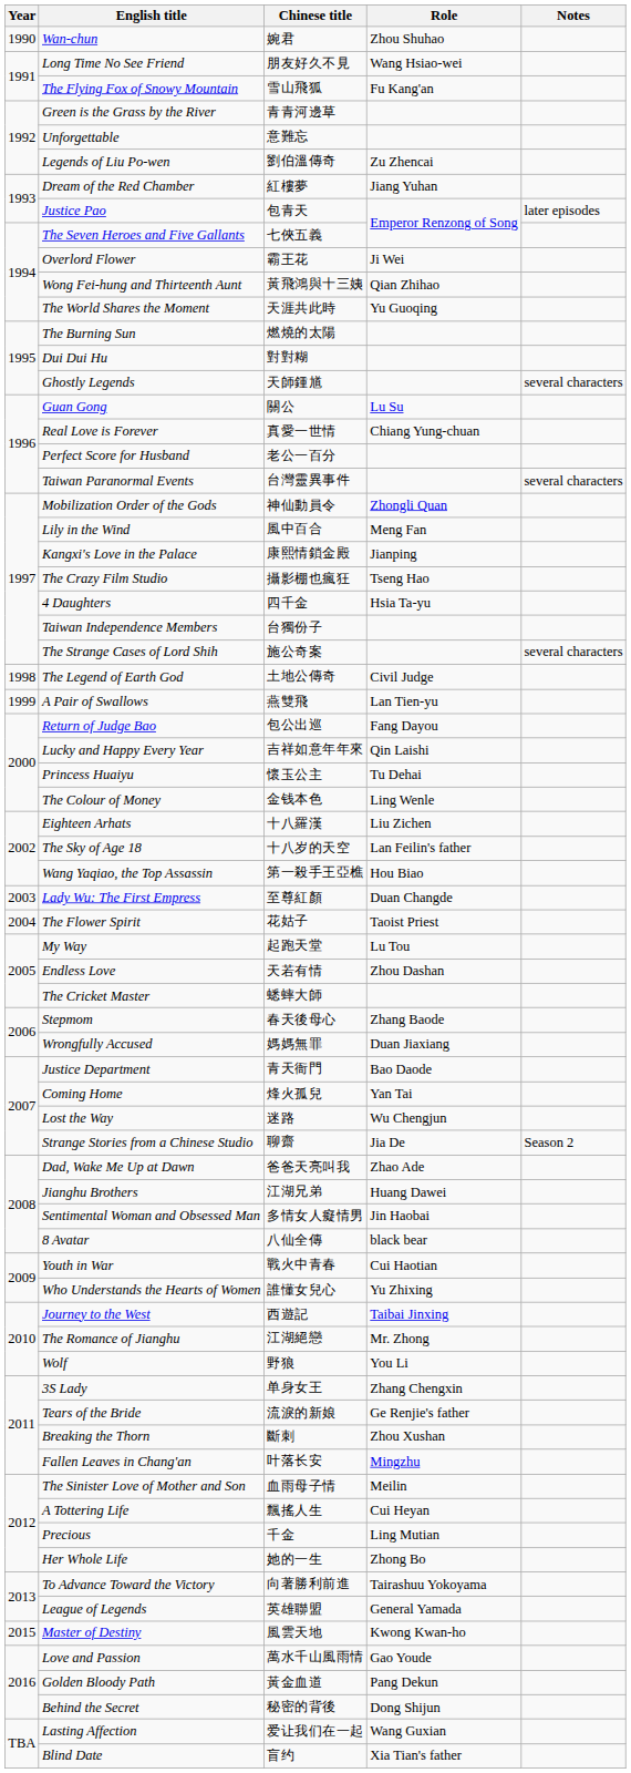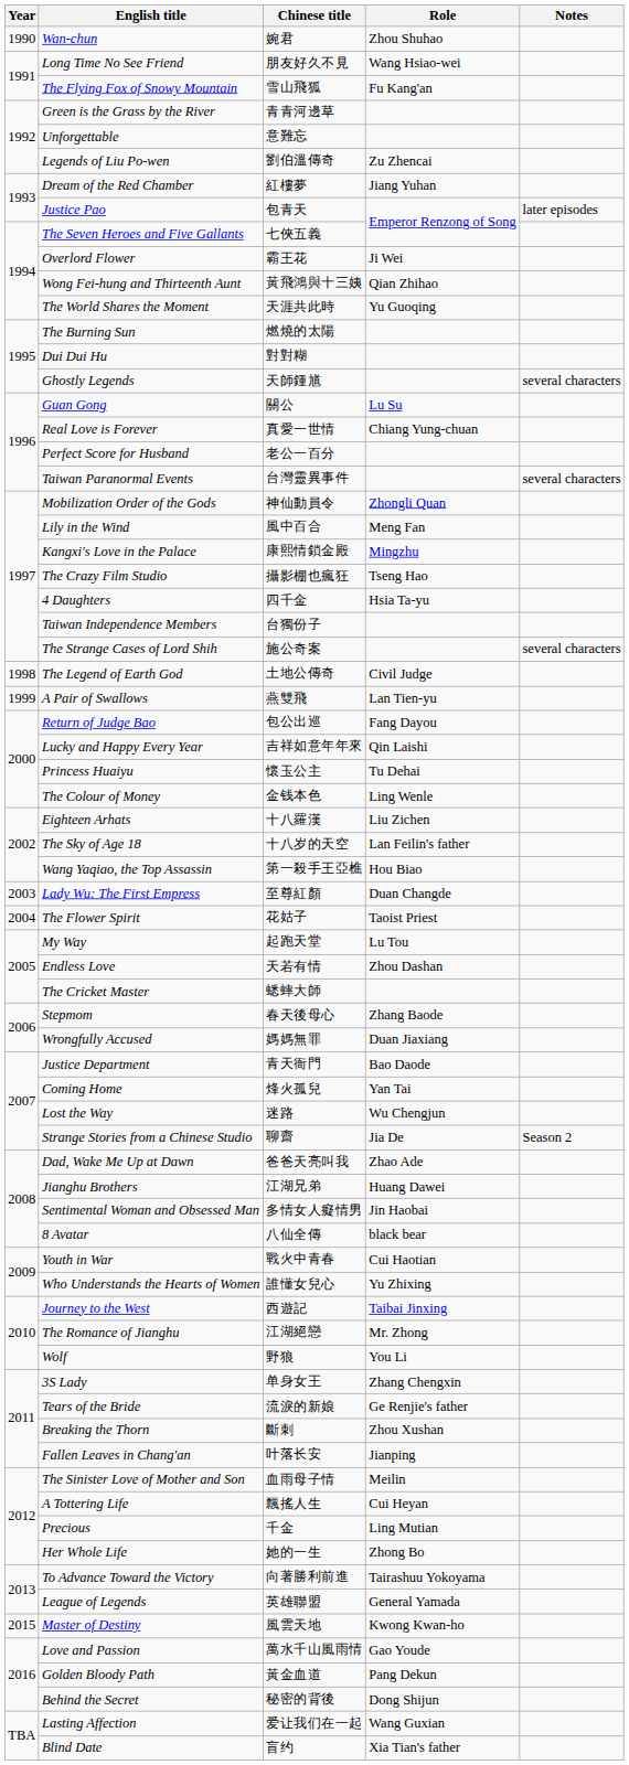 <table class="wikitable sortable">
 <tr>
 <th>Year</th>
 <th>English title</th>
 <th>Chinese title</th>
 <th>Role</th>
 <th class="unsortable">Notes</th>
 </tr>
 <tr>
 <td>1990</td>
 <td><em><a href='#'>Wan-chun</a></em></td>
 <td>婉君</td>
 <td>Zhou Shuhao</td>
 <td></td>
 </tr>
 <tr>
 <td rowspan=2>1991</td>
 <td><em>Long Time No See Friend</em></td>
 <td>朋友好久不見</td>
 <td>Wang Hsiao-wei</td>
 <td></td>
 </tr>
 <tr>
 <td><em><a href='#'>The Flying Fox of Snowy Mountain</a></em></td>
 <td>雪山飛狐</td>
 <td>Fu Kang'an</td>
 <td></td>
 </tr>
 <tr>
 <td rowspan=3>1992</td>
 <td><em>Green is the Grass by the River</em></td>
 <td>青青河邊草</td>
 <td></td>
 <td></td>
 </tr>
 <tr>
 <td><em>Unforgettable</em></td>
 <td>意難忘</td>
 <td></td>
 <td></td>
 </tr>
 <tr>
 <td><em>Legends of Liu Po-wen</em></td>
 <td>劉伯溫傳奇</td>
 <td>Zu Zhencai</td>
 <td></td>
 </tr>
 <tr>
 <td rowspan=2>1993</td>
 <td><em>Dream of the Red Chamber</em></td>
 <td>紅樓夢</td>
 <td>Jiang Yuhan</td>
 <td></td>
 </tr>
 <tr>
 <td><em><a href='#'>Justice Pao</a></em></td>
 <td>包青天</td>
 <td rowspan=2><a href='#'>Emperor Renzong of Song</a></td>
 <td>later episodes</td>
 </tr>
 <tr>
 <td rowspan=4>1994</td>
 <td><em><a href='#'>The Seven Heroes and Five Gallants</a></em></td>
 <td>七俠五義</td>
 <td></td>
 </tr>
 <tr>
 <td><em>Overlord Flower</em></td>
 <td>霸王花</td>
 <td>Ji Wei</td>
 <td></td>
 </tr>
 <tr>
 <td><em>Wong Fei-hung and Thirteenth Aunt</em></td>
 <td>黃飛鴻與十三姨</td>
 <td>Qian Zhihao</td>
 <td></td>
 </tr>
 <tr>
 <td><em>The World Shares the Moment</em></td>
 <td>天涯共此時</td>
 <td>Yu Guoqing</td>
 <td></td>
 </tr>
 <tr>
 <td rowspan=3>1995</td>
 <td><em>The Burning Sun</em></td>
 <td>燃燒的太陽</td>
 <td></td>
 <td></td>
 </tr>
 <tr>
 <td><em>Dui Dui Hu</em></td>
 <td>對對糊</td>
 <td></td>
 <td></td>
 </tr>
 <tr>
 <td><em>Ghostly Legends</em></td>
 <td>天師鍾馗</td>
 <td></td>
 <td>several characters</td>
 </tr>
 <tr>
 <td rowspan=4>1996</td>
 <td><em><a href='#'>Guan Gong</a></em></td>
 <td>關公</td>
 <td><a href='#'>Lu Su</a></td>
 <td></td>
 </tr>
 <tr>
 <td><em>Real Love is Forever</em></td>
 <td>真愛一世情</td>
 <td>Chiang Yung-chuan</td>
 <td></td>
 </tr>
 <tr>
 <td><em>Perfect Score for Husband</em></td>
 <td>老公一百分</td>
 <td></td>
 <td></td>
 </tr>
 <tr>
 <td><em>Taiwan Paranormal Events</em></td>
 <td>台灣靈異事件</td>
 <td></td>
 <td>several characters</td>
 </tr>
 <tr>
 <td rowspan=7>1997</td>
 <td><em>Mobilization Order of the Gods</em></td>
 <td>神仙動員令</td>
 <td><a href='#'>Zhongli Quan</a></td>
 <td></td>
 </tr>
 <tr>
 <td><em>Lily in the Wind</em></td>
 <td>風中百合</td>
 <td>Meng Fan</td>
 <td></td>
 </tr>
 <tr>
 <td><em>Kangxi's Love in the Palace</em></td>
 <td>康熙情鎖金殿</td>
-<td>Jianping</td>
+<td><a href='#'>Mingzhu</a></td>
 <td></td>
 </tr>
 <tr>
 <td><em>The Crazy Film Studio</em></td>
 <td>攝影棚也瘋狂</td>
 <td>Tseng Hao</td>
 <td></td>
 </tr>
 <tr>
 <td><em>4 Daughters</em></td>
 <td>四千金</td>
 <td>Hsia Ta-yu</td>
 <td></td>
 </tr>
 <tr>
 <td><em>Taiwan Independence Members</em></td>
 <td>台獨份子</td>
 <td></td>
 <td></td>
 </tr>
 <tr>
 <td><em>The Strange Cases of Lord Shih</em></td>
 <td>施公奇案</td>
 <td></td>
 <td>several characters</td>
 </tr>
 <tr>
 <td>1998</td>
 <td><em>The Legend of Earth God</em></td>
 <td>土地公傳奇</td>
 <td>Civil Judge</td>
 <td></td>
 </tr>
 <tr>
 <td>1999</td>
 <td><em>A Pair of Swallows</em></td>
 <td>燕雙飛</td>
 <td>Lan Tien-yu</td>
 <td></td>
 </tr>
 <tr>
 <td rowspan=4>2000</td>
 <td><em><a href='#'>Return of Judge Bao</a></em></td>
 <td>包公出巡</td>
 <td>Fang Dayou</td>
 <td></td>
 </tr>
 <tr>
 <td><em>Lucky and Happy Every Year</em></td>
 <td>吉祥如意年年來</td>
 <td>Qin Laishi</td>
 <td></td>
 </tr>
 <tr>
 <td><em>Princess Huaiyu</em></td>
 <td>懷玉公主</td>
 <td>Tu Dehai</td>
 <td></td>
 </tr>
 <tr>
 <td><em>The Colour of Money</em></td>
 <td>金钱本色</td>
 <td>Ling Wenle</td>
 <td></td>
 </tr>
 <tr>
 <td rowspan=3>2002</td>
 <td><em>Eighteen Arhats</em></td>
 <td>十八羅漢</td>
 <td>Liu Zichen</td>
 <td></td>
 </tr>
 <tr>
 <td><em>The Sky of Age 18</em></td>
 <td>十八岁的天空</td>
 <td>Lan Feilin's father</td>
 <td></td>
 </tr>
 <tr>
 <td><em>Wang Yaqiao, the Top Assassin</em></td>
 <td>第一殺手王亞樵</td>
 <td>Hou Biao</td>
 <td></td>
 </tr>
 <tr>
 <td>2003</td>
 <td><em><a href='#'>Lady Wu: The First Empress</a></em></td>
 <td>至尊紅顏</td>
 <td>Duan Changde</td>
 <td></td>
 </tr>
 <tr>
 <td>2004</td>
 <td><em>The Flower Spirit</em></td>
 <td>花姑子</td>
 <td>Taoist Priest</td>
 <td></td>
 </tr>
 <tr>
 <td rowspan=3>2005</td>
 <td><em>My Way</em></td>
 <td>起跑天堂</td>
 <td>Lu Tou</td>
 <td></td>
 </tr>
 <tr>
 <td><em>Endless Love</em></td>
 <td>天若有情</td>
 <td>Zhou Dashan</td>
 <td></td>
 </tr>
 <tr>
 <td><em>The Cricket Master</em></td>
 <td>蟋蟀大師</td>
 <td></td>
 <td></td>
 </tr>
 <tr>
 <td rowspan=2>2006</td>
 <td><em>Stepmom</em></td>
 <td>春天後母心</td>
 <td>Zhang Baode</td>
 <td></td>
 </tr>
 <tr>
 <td><em>Wrongfully Accused</em></td>
 <td>媽媽無罪</td>
 <td>Duan Jiaxiang</td>
 <td></td>
 </tr>
 <tr>
 <td rowspan=4>2007</td>
 <td><em>Justice Department</em></td>
 <td>青天衙門</td>
 <td>Bao Daode</td>
 <td></td>
 </tr>
 <tr>
 <td><em>Coming Home</em></td>
 <td>烽火孤兒</td>
 <td>Yan Tai</td>
 <td></td>
 </tr>
 <tr>
 <td><em>Lost the Way</em></td>
 <td>迷路</td>
 <td>Wu Chengjun</td>
 <td></td>
 </tr>
 <tr>
 <td><em>Strange Stories from a Chinese Studio</em></td>
 <td>聊齋</td>
 <td>Jia De</td>
 <td>Season 2</td>
 </tr>
 <tr>
 <td rowspan=4>2008</td>
 <td><em>Dad, Wake Me Up at Dawn</em></td>
 <td>爸爸天亮叫我</td>
 <td>Zhao Ade</td>
 <td></td>
 </tr>
 <tr>
 <td><em>Jianghu Brothers</em></td>
 <td>江湖兄弟</td>
 <td>Huang Dawei</td>
 <td></td>
 </tr>
 <tr>
 <td><em>Sentimental Woman and Obsessed Man</em></td>
 <td>多情女人癡情男</td>
 <td>Jin Haobai</td>
 <td></td>
 </tr>
 <tr>
 <td><em>8 Avatar</em></td>
 <td>八仙全傳</td>
 <td>black bear</td>
 <td></td>
 </tr>
 <tr>
 <td rowspan=2>2009</td>
 <td><em>Youth in War</em></td>
 <td>戰火中青春</td>
 <td>Cui Haotian</td>
 <td></td>
 </tr>
 <tr>
 <td><em>Who Understands the Hearts of Women</em></td>
 <td>誰懂女兒心</td>
 <td>Yu Zhixing</td>
 <td></td>
 </tr>
 <tr>
 <td rowspan=3>2010</td>
 <td><em><a href='#'>Journey to the West</a></em></td>
 <td>西遊記</td>
 <td><a href='#'>Taibai Jinxing</a></td>
 <td></td>
 </tr>
 <tr>
 <td><em>The Romance of Jianghu</em></td>
 <td>江湖絕戀</td>
 <td>Mr. Zhong</td>
 <td></td>
 </tr>
 <tr>
 <td><em>Wolf</em></td>
 <td>野狼</td>
 <td>You Li</td>
 <td></td>
 </tr>
 <tr>
 <td rowspan=4>2011</td>
 <td><em>3S Lady</em></td>
 <td>单身女王</td>
 <td>Zhang Chengxin</td>
 <td></td>
 </tr>
 <tr>
 <td><em>Tears of the Bride</em></td>
 <td>流淚的新娘</td>
 <td>Ge Renjie's father</td>
 <td></td>
 </tr>
 <tr>
 <td><em>Breaking the Thorn</em></td>
 <td>斷刺</td>
 <td>Zhou Xushan</td>
 <td></td>
 </tr>
 <tr>
 <td><em>Fallen Leaves in Chang'an</em></td>
 <td>叶落长安</td>
-<td><a href='#'>Mingzhu</a></td>
+<td>Jianping</td>
 <td></td>
 </tr>
 <tr>
 <td rowspan=4>2012</td>
 <td><em>The Sinister Love of Mother and Son</em></td>
 <td>血雨母子情</td>
 <td>Meilin</td>
 <td></td>
 </tr>
 <tr>
 <td><em>A Tottering Life</em></td>
 <td>飄搖人生</td>
 <td>Cui Heyan</td>
 <td></td>
 </tr>
 <tr>
 <td><em>Precious</em></td>
 <td>千金</td>
 <td>Ling Mutian</td>
 <td></td>
 </tr>
 <tr>
 <td><em>Her Whole Life</em></td>
 <td>她的一生</td>
 <td>Zhong Bo</td>
 <td></td>
 </tr>
 <tr>
 <td rowspan=2>2013</td>
 <td><em>To Advance Toward the Victory</em></td>
 <td>向著勝利前進</td>
 <td>Tairashuu Yokoyama</td>
 <td></td>
 </tr>
 <tr>
 <td><em>League of Legends</em></td>
 <td>英雄聯盟</td>
 <td>General Yamada</td>
 <td></td>
 </tr>
 <tr>
 <td>2015</td>
 <td><em><a href='#'>Master of Destiny</a></em></td>
 <td>風雲天地</td>
 <td>Kwong Kwan-ho</td>
 <td></td>
 </tr>
 <tr>
 <td rowspan=3>2016</td>
 <td><em>Love and Passion</em></td>
 <td>萬水千山風雨情</td>
 <td>Gao Youde</td>
 <td></td>
 </tr>
 <tr>
 <td><em>Golden Bloody Path</em></td>
 <td>黃金血道</td>
 <td>Pang Dekun</td>
 <td></td>
 </tr>
 <tr>
 <td><em>Behind the Secret</em></td>
 <td>秘密的背後</td>
 <td>Dong Shijun</td>
 <td></td>
 </tr>
 <tr>
 <td rowspan=2>TBA</td>
 <td><em>Lasting Affection</em></td>
 <td>爱让我们在一起</td>
 <td>Wang Guxian</td>
 <td></td>
 </tr>
 <tr>
 <td><em>Blind Date</em></td>
 <td>盲约</td>
 <td>Xia Tian's father</td>
 <td></td>
 </tr>
 </table>
